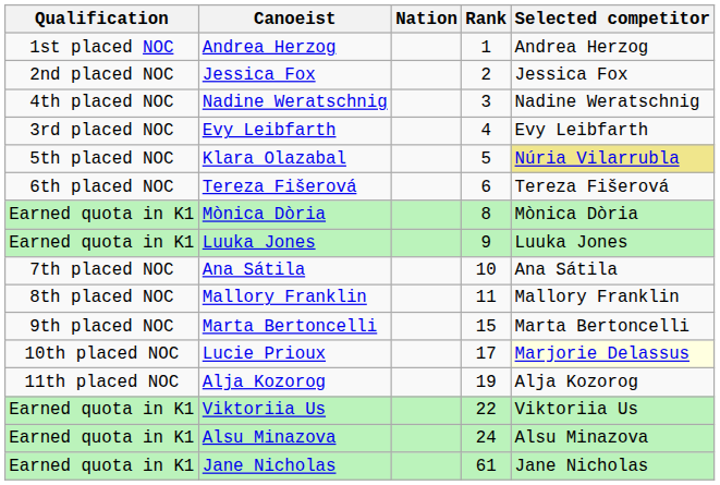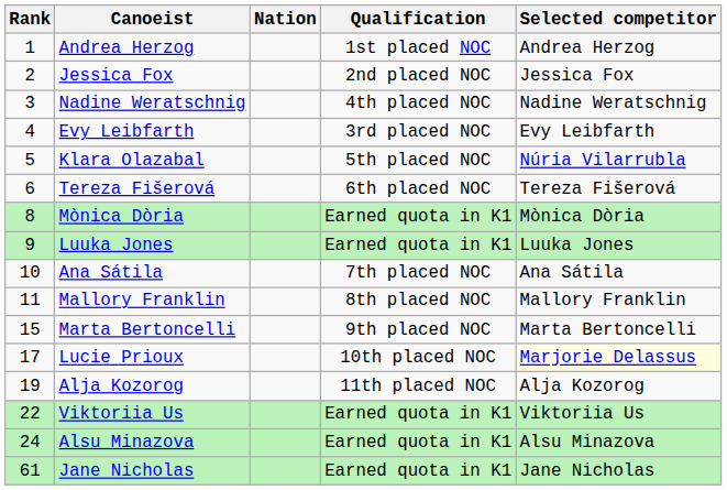 <table class="wikitable" style="text-align:center">
 <tr>
-<th>Qualification</th>
+<th>Rank</th>
 <th>Canoeist</th>
 <th>Nation</th>
-<th>Rank</th>
+<th>Qualification</th>
 <th>Selected competitor</th>
 </tr>
 <tr>
-<td>1st placed <a href='#'>NOC</a></td>
+<td>1</td>
 <td align="left"><a href='#'>Andrea Herzog</a></td>
 <td align="left"></td>
-<td>1</td>
+<td>1st placed <a href='#'>NOC</a></td>
 <td align="left">Andrea Herzog</td>
 </tr>
 <tr>
-<td>2nd placed NOC</td>
+<td>2</td>
 <td align="left"><a href='#'>Jessica Fox</a></td>
 <td align="left"></td>
-<td>2</td>
+<td>2nd placed NOC</td>
 <td align="left">Jessica Fox</td>
 </tr>
 <tr>
-<td>4th placed NOC</td>
+<td>3</td>
 <td align="left"><a href='#'>Nadine Weratschnig</a></td>
 <td align="left"></td>
-<td>3</td>
+<td>4th placed NOC</td>
 <td align="left">Nadine Weratschnig</td>
 </tr>
 <tr>
-<td>3rd placed NOC</td>
+<td>4</td>
 <td align="left"><a href='#'>Evy Leibfarth</a></td>
 <td align="left"></td>
-<td>4</td>
+<td>3rd placed NOC</td>
 <td align="left">Evy Leibfarth</td>
 </tr>
 <tr>
-<td>5th placed NOC</td>
+<td>5</td>
 <td align="left"><a href='#'>Klara Olazabal</a></td>
 <td align="left"></td>
-<td>5</td>
-<td align="left" style="background: khaki;"><a href='#'>Núria Vilarrubla</a></td>
+<td>5th placed NOC</td>
+<td align="left"><a href='#'>Núria Vilarrubla</a></td>
 </tr>
 <tr>
-<td>6th placed NOC</td>
+<td>6</td>
 <td align="left"><a href='#'>Tereza Fišerová</a></td>
 <td align="left"></td>
-<td>6</td>
+<td>6th placed NOC</td>
 <td align="left">Tereza Fišerová</td>
 </tr>
 <tr bgcolor=bbf3bb>
-<td>Earned quota in K1</td>
+<td>8</td>
 <td align="left"><a href='#'>Mònica Dòria</a></td>
 <td align="left"></td>
-<td>8</td>
+<td>Earned quota in K1</td>
 <td align="left">Mònica Dòria</td>
 </tr>
 <tr bgcolor=bbf3bb>
-<td>Earned quota in K1</td>
+<td>9</td>
 <td align="left"><a href='#'>Luuka Jones</a></td>
 <td align="left"></td>
-<td>9</td>
+<td>Earned quota in K1</td>
 <td align="left">Luuka Jones</td>
 </tr>
 <tr>
-<td>7th placed NOC</td>
+<td>10</td>
 <td align="left"><a href='#'>Ana Sátila</a></td>
 <td align="left"></td>
-<td>10</td>
+<td>7th placed NOC</td>
 <td align="left">Ana Sátila</td>
 </tr>
 <tr>
-<td>8th placed NOC</td>
+<td>11</td>
 <td align="left"><a href='#'>Mallory Franklin</a></td>
 <td align="left"></td>
-<td>11</td>
+<td>8th placed NOC</td>
 <td align="left">Mallory Franklin</td>
 </tr>
 <tr>
-<td>9th placed NOC</td>
+<td>15</td>
 <td align="left"><a href='#'>Marta Bertoncelli</a></td>
 <td align="left"></td>
-<td>15</td>
+<td>9th placed NOC</td>
 <td align="left">Marta Bertoncelli</td>
 </tr>
 <tr>
-<td>10th placed NOC</td>
+<td>17</td>
 <td align="left"><a href='#'>Lucie Prioux</a></td>
 <td align="left"></td>
-<td>17</td>
+<td>10th placed NOC</td>
 <td align="left" style="background: lightyellow;"><a href='#'>Marjorie Delassus</a></td>
 </tr>
 <tr>
-<td>11th placed NOC</td>
+<td>19</td>
 <td align="left"><a href='#'>Alja Kozorog</a></td>
 <td align="left"></td>
-<td>19</td>
+<td>11th placed NOC</td>
 <td align="left">Alja Kozorog</td>
 </tr>
 <tr bgcolor=bbf3bb>
-<td>Earned quota in K1</td>
+<td>22</td>
 <td align="left"><a href='#'>Viktoriia Us</a></td>
 <td align="left"></td>
-<td>22</td>
+<td>Earned quota in K1</td>
 <td align="left">Viktoriia Us</td>
 </tr>
 <tr bgcolor=bbf3bb>
-<td>Earned quota in K1</td>
+<td>24</td>
 <td align="left"><a href='#'>Alsu Minazova</a></td>
 <td align="left"></td>
-<td>24</td>
+<td>Earned quota in K1</td>
 <td align="left">Alsu Minazova</td>
 </tr>
 <tr bgcolor=bbf3bb>
-<td>Earned quota in K1</td>
+<td>61</td>
 <td align="left"><a href='#'>Jane Nicholas</a></td>
 <td align="left"></td>
-<td>61</td>
+<td>Earned quota in K1</td>
 <td align="left">Jane Nicholas</td>
 </tr>
 </table>
